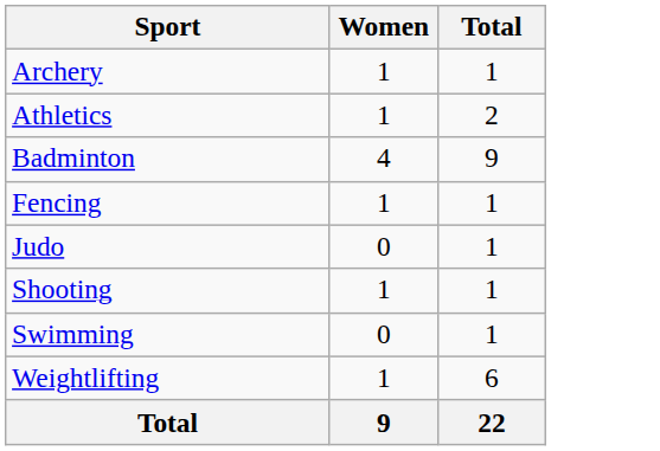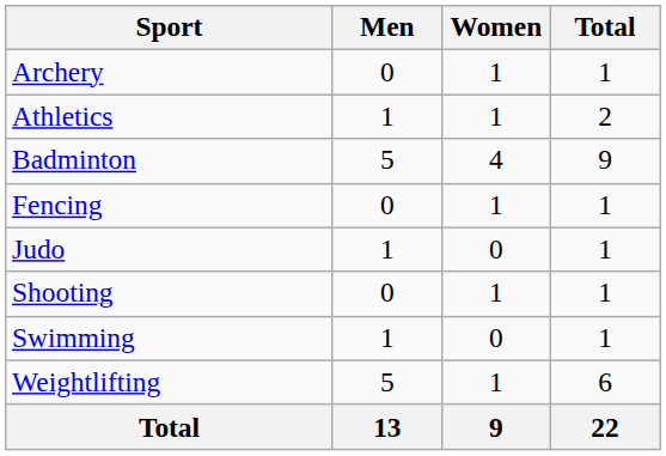 <table class="wikitable sortable" style="text-align:center;">
 <tr>
 <th width=180>Sport</th>
+<th width=55>Men</th>
 <th width=55>Women</th>
 <th width=55>Total</th>
 </tr>
 <tr>
 <td align=left><a href='#'>Archery</a></td>
+<td>0</td>
 <td>1</td>
 <td>1</td>
 </tr>
 <tr>
 <td align=left><a href='#'>Athletics</a></td>
 <td>1</td>
+<td>1</td>
 <td>2</td>
 </tr>
 <tr>
 <td align=left><a href='#'>Badminton</a></td>
+<td>5</td>
 <td>4</td>
 <td>9</td>
 </tr>
 <tr>
 <td align=left><a href='#'>Fencing</a></td>
+<td>0</td>
 <td>1</td>
 <td>1</td>
 </tr>
 <tr>
 <td align=left><a href='#'>Judo</a></td>
+<td>1</td>
 <td>0</td>
 <td>1</td>
 </tr>
 <tr>
 <td align=left><a href='#'>Shooting</a></td>
+<td>0</td>
 <td>1</td>
 <td>1</td>
 </tr>
 <tr>
 <td align=left><a href='#'>Swimming</a></td>
+<td>1</td>
 <td>0</td>
 <td>1</td>
 </tr>
 <tr>
 <td align=left><a href='#'>Weightlifting</a></td>
+<td>5</td>
 <td>1</td>
 <td>6</td>
 </tr>
 <tr>
 <th>Total</th>
+<th>13</th>
 <th>9</th>
 <th>22</th>
 </tr>
 </table>
